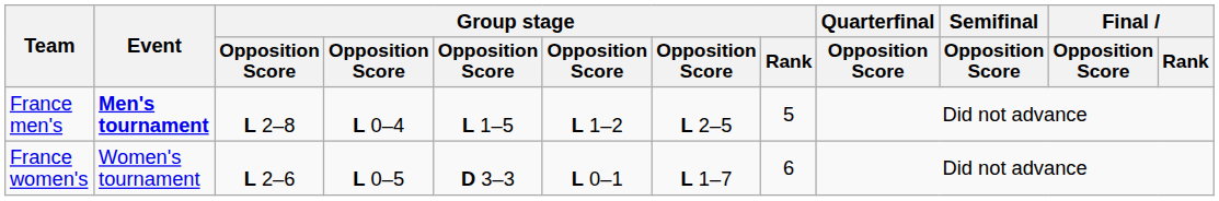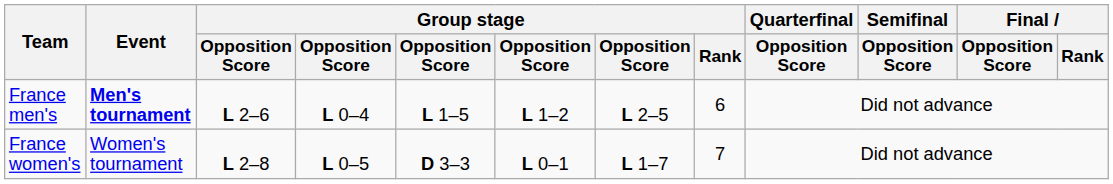 <table class=wikitable style=font-size:90%;text-align:center>
 <tr>
 <th rowspan=2>Team</th>
 <th rowspan=2>Event</th>
 <th colspan=6>Group stage</th>
 <th>Quarterfinal</th>
 <th>Semifinal</th>
 <th colspan=2>Final / </th>
 </tr>
 <tr style=font-size:95%>
 <th>Opposition<br>Score</th>
 <th>Opposition<br>Score</th>
 <th>Opposition<br>Score</th>
 <th>Opposition<br>Score</th>
 <th>Opposition<br>Score</th>
 <th>Rank</th>
 <th>Opposition<br>Score</th>
 <th>Opposition<br>Score</th>
 <th>Opposition<br>Score</th>
 <th>Rank</th>
 </tr>
 <tr>
 <td align=left><a href='#'>France men's</a></td>
 <td align=left><strong><a href='#'>Men's tournament</a></strong></td>
-<td><br><strong>L</strong> 2–8</td>
+<td><br><strong>L</strong> 2–6</td>
 <td><br><strong>L</strong> 0–4</td>
 <td><br><strong>L</strong> 1–5</td>
 <td><br><strong>L</strong> 1–2</td>
 <td><br><strong>L</strong> 2–5</td>
-<td>5</td>
+<td>6</td>
 <td colspan="4">Did not advance</td>
 </tr>
 <tr>
 <td align=left><a href='#'>France women's</a></td>
 <td align=left><a href='#'>Women's tournament</a></td>
-<td><br><strong>L</strong> 2–6</td>
+<td><br><strong>L</strong> 2–8</td>
 <td><br><strong>L</strong> 0–5</td>
 <td><br><strong>D</strong> 3–3</td>
 <td><br><strong>L</strong> 0–1</td>
 <td><br><strong>L</strong> 1–7</td>
-<td>6</td>
+<td>7</td>
 <td colspan="4">Did not advance</td>
 </tr>
 </table>
